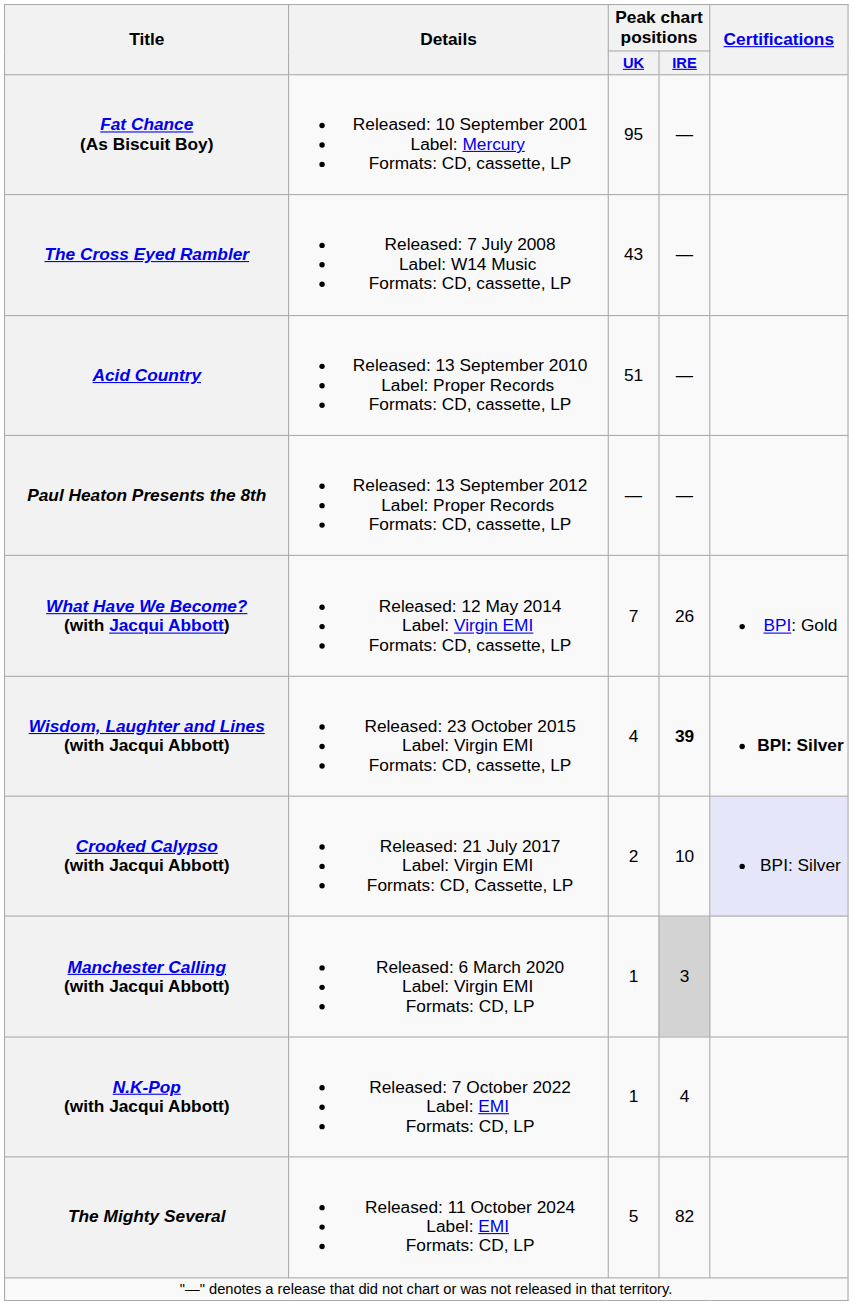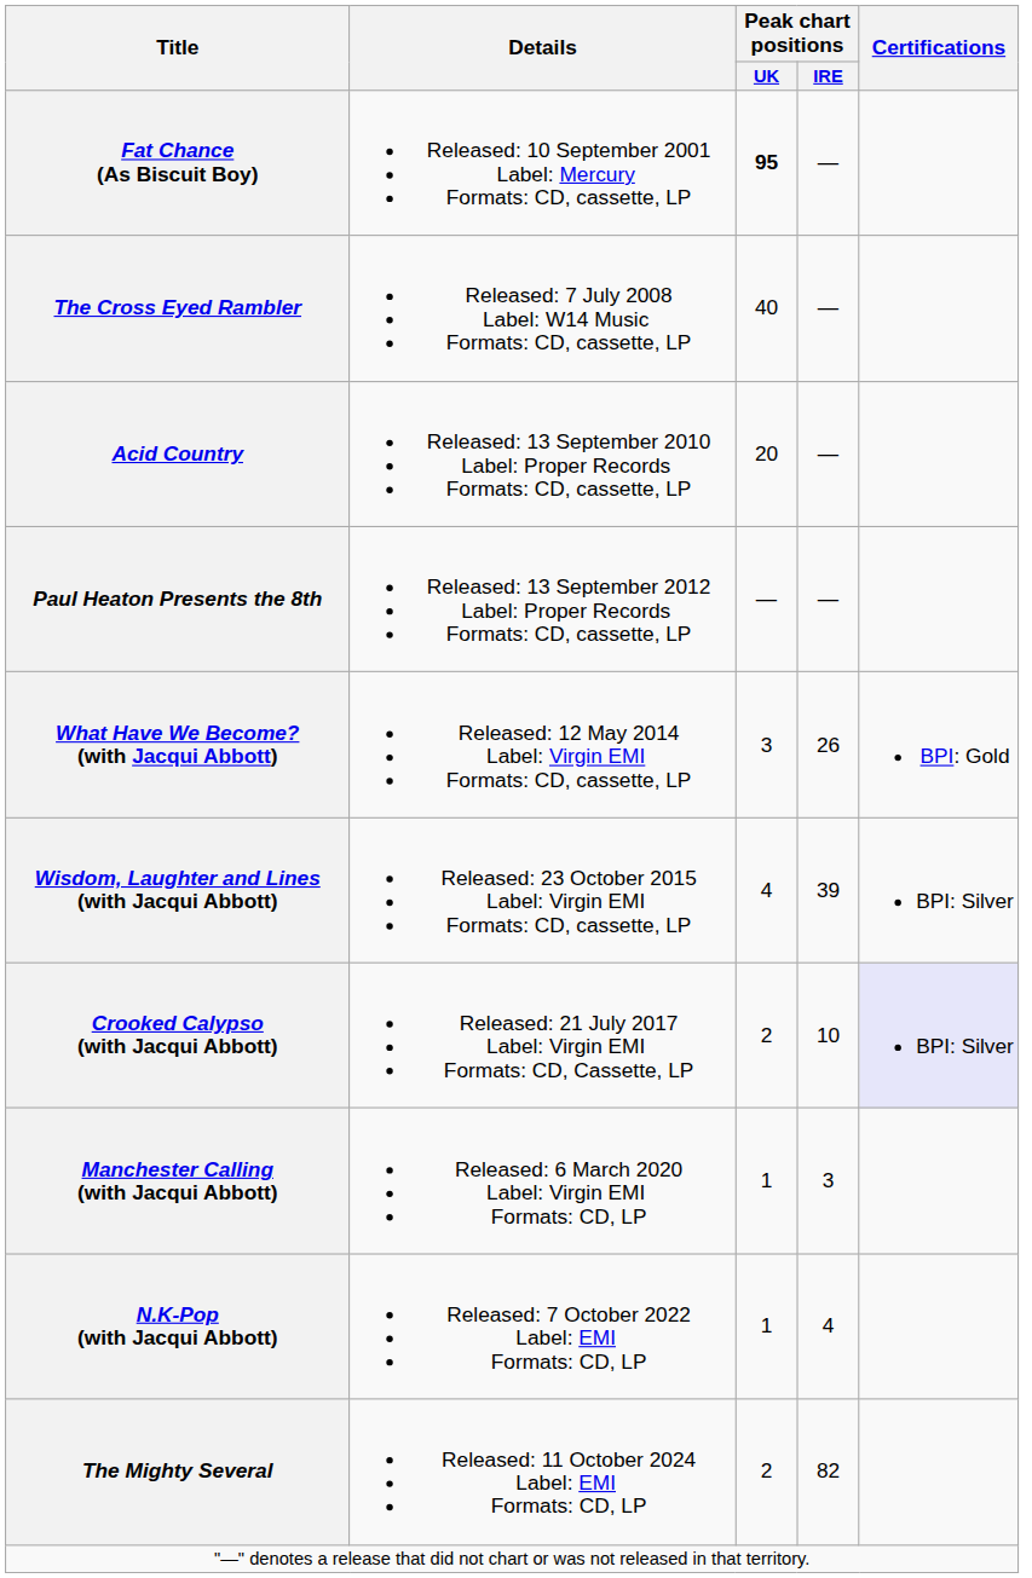 <table class="wikitable plainrowheaders" style="text-align:center;">
 <tr>
 <th scope="col" rowspan="2" style="width:16em;">Title</th>
 <th scope="col" rowspan="2" style="width:18em;">Details</th>
 <th scope="col" colspan="2">Peak chart positions</th>
 <th scope="col" rowspan="2"><a href='#'>Certifications</a></th>
 </tr>
 <tr>
 <th scope="col" style="width:3em;font-size:85%;"><a href='#'>UK</a><br></th>
 <th scope="col" style="width:3em;font-size:85%;"><a href='#'>IRE</a><br></th>
 </tr>
 <tr>
 <th scope="row"><em><a href='#'>Fat Chance</a></em><br><span>(As Biscuit Boy)</span></th>
 <td><br><ul><li>Released: 10 September 2001</li><li>Label: <a href='#'>Mercury</a> </li><li>Formats: CD, cassette, LP</li></ul></td>
-<td>95</td>
+<td><strong>95</strong></td>
 <td>—</td>
 <td></td>
 </tr>
 <tr>
 <th scope="row"><em><a href='#'>The Cross Eyed Rambler</a></em></th>
 <td><br><ul><li>Released: 7 July 2008</li><li>Label: W14 Music </li><li>Formats: CD, cassette, LP</li></ul></td>
-<td>43</td>
+<td>40</td>
 <td>—</td>
 <td></td>
 </tr>
 <tr>
 <th scope="row"><em><a href='#'>Acid Country</a></em></th>
 <td><br><ul><li>Released: 13 September 2010</li><li>Label: Proper Records </li><li>Formats: CD, cassette, LP</li></ul></td>
-<td>51</td>
+<td>20</td>
 <td>—</td>
 <td></td>
 </tr>
 <tr>
 <th scope="row"><em>Paul Heaton Presents the 8th</em></th>
 <td><br><ul><li>Released: 13 September 2012</li><li>Label: Proper Records </li><li>Formats: CD, cassette, LP</li></ul></td>
 <td>—</td>
 <td>—</td>
 <td></td>
 </tr>
 <tr>
 <th scope="row"><em><a href='#'>What Have We Become?</a></em><br><span>(with <a href='#'>Jacqui Abbott</a>)</span></th>
 <td><br><ul><li>Released: 12 May 2014</li><li>Label: <a href='#'>Virgin EMI</a> </li><li>Formats: CD, cassette, LP</li></ul></td>
-<td>7</td>
+<td>3</td>
 <td>26</td>
 <td><br><ul><li><a href='#'>BPI</a>: Gold</li></ul></td>
 </tr>
 <tr>
 <th scope="row"><em><a href='#'>Wisdom, Laughter and Lines</a></em><br><span>(with Jacqui Abbott)</span></th>
 <td><br><ul><li>Released: 23 October 2015</li><li>Label: Virgin EMI </li><li>Formats: CD, cassette, LP</li></ul></td>
 <td>4</td>
-<td><strong>39</strong></td>
-<td><strong><br><ul><li>BPI: Silver</li></ul></strong></td>
+<td>39</td>
+<td><br><ul><li>BPI: Silver</li></ul></td>
 </tr>
 <tr>
 <th scope="row"><em><a href='#'>Crooked Calypso</a></em><br><span>(with Jacqui Abbott)</span></th>
 <td><br><ul><li>Released: 21 July 2017</li><li>Label: Virgin EMI </li><li>Formats: CD, Cassette, LP</li></ul></td>
 <td>2</td>
 <td>10</td>
 <td style="background: lavender;"><br><ul><li>BPI: Silver</li></ul></td>
 </tr>
 <tr>
 <th scope="row"><em><a href='#'>Manchester Calling</a></em><br><span>(with Jacqui Abbott)</span></th>
 <td><br><ul><li>Released: 6 March 2020</li><li>Label: Virgin EMI </li><li>Formats: CD, LP</li></ul></td>
 <td>1</td>
-<td style="background: lightgrey;">3</td>
+<td>3</td>
 <td></td>
 </tr>
 <tr>
 <th scope="row"><em><a href='#'>N.K-Pop</a></em><br><span>(with Jacqui Abbott)</span></th>
 <td><br><ul><li>Released: 7 October 2022</li><li>Label: <a href='#'>EMI</a> </li><li>Formats: CD, LP</li></ul></td>
 <td>1</td>
 <td>4</td>
 <td></td>
 </tr>
 <tr>
 <th scope="row"><em>The Mighty Several</em></th>
 <td><br><ul><li>Released: 11 October 2024</li><li>Label: <a href='#'>EMI</a> </li><li>Formats: CD, LP</li></ul></td>
-<td>5</td>
+<td>2</td>
 <td>82<br></td>
 <td></td>
 </tr>
 <tr>
 <td colspan="11" style="font-size:85%">"—" denotes a release that did not chart or was not released in that territory.</td>
 </tr>
 </table>
